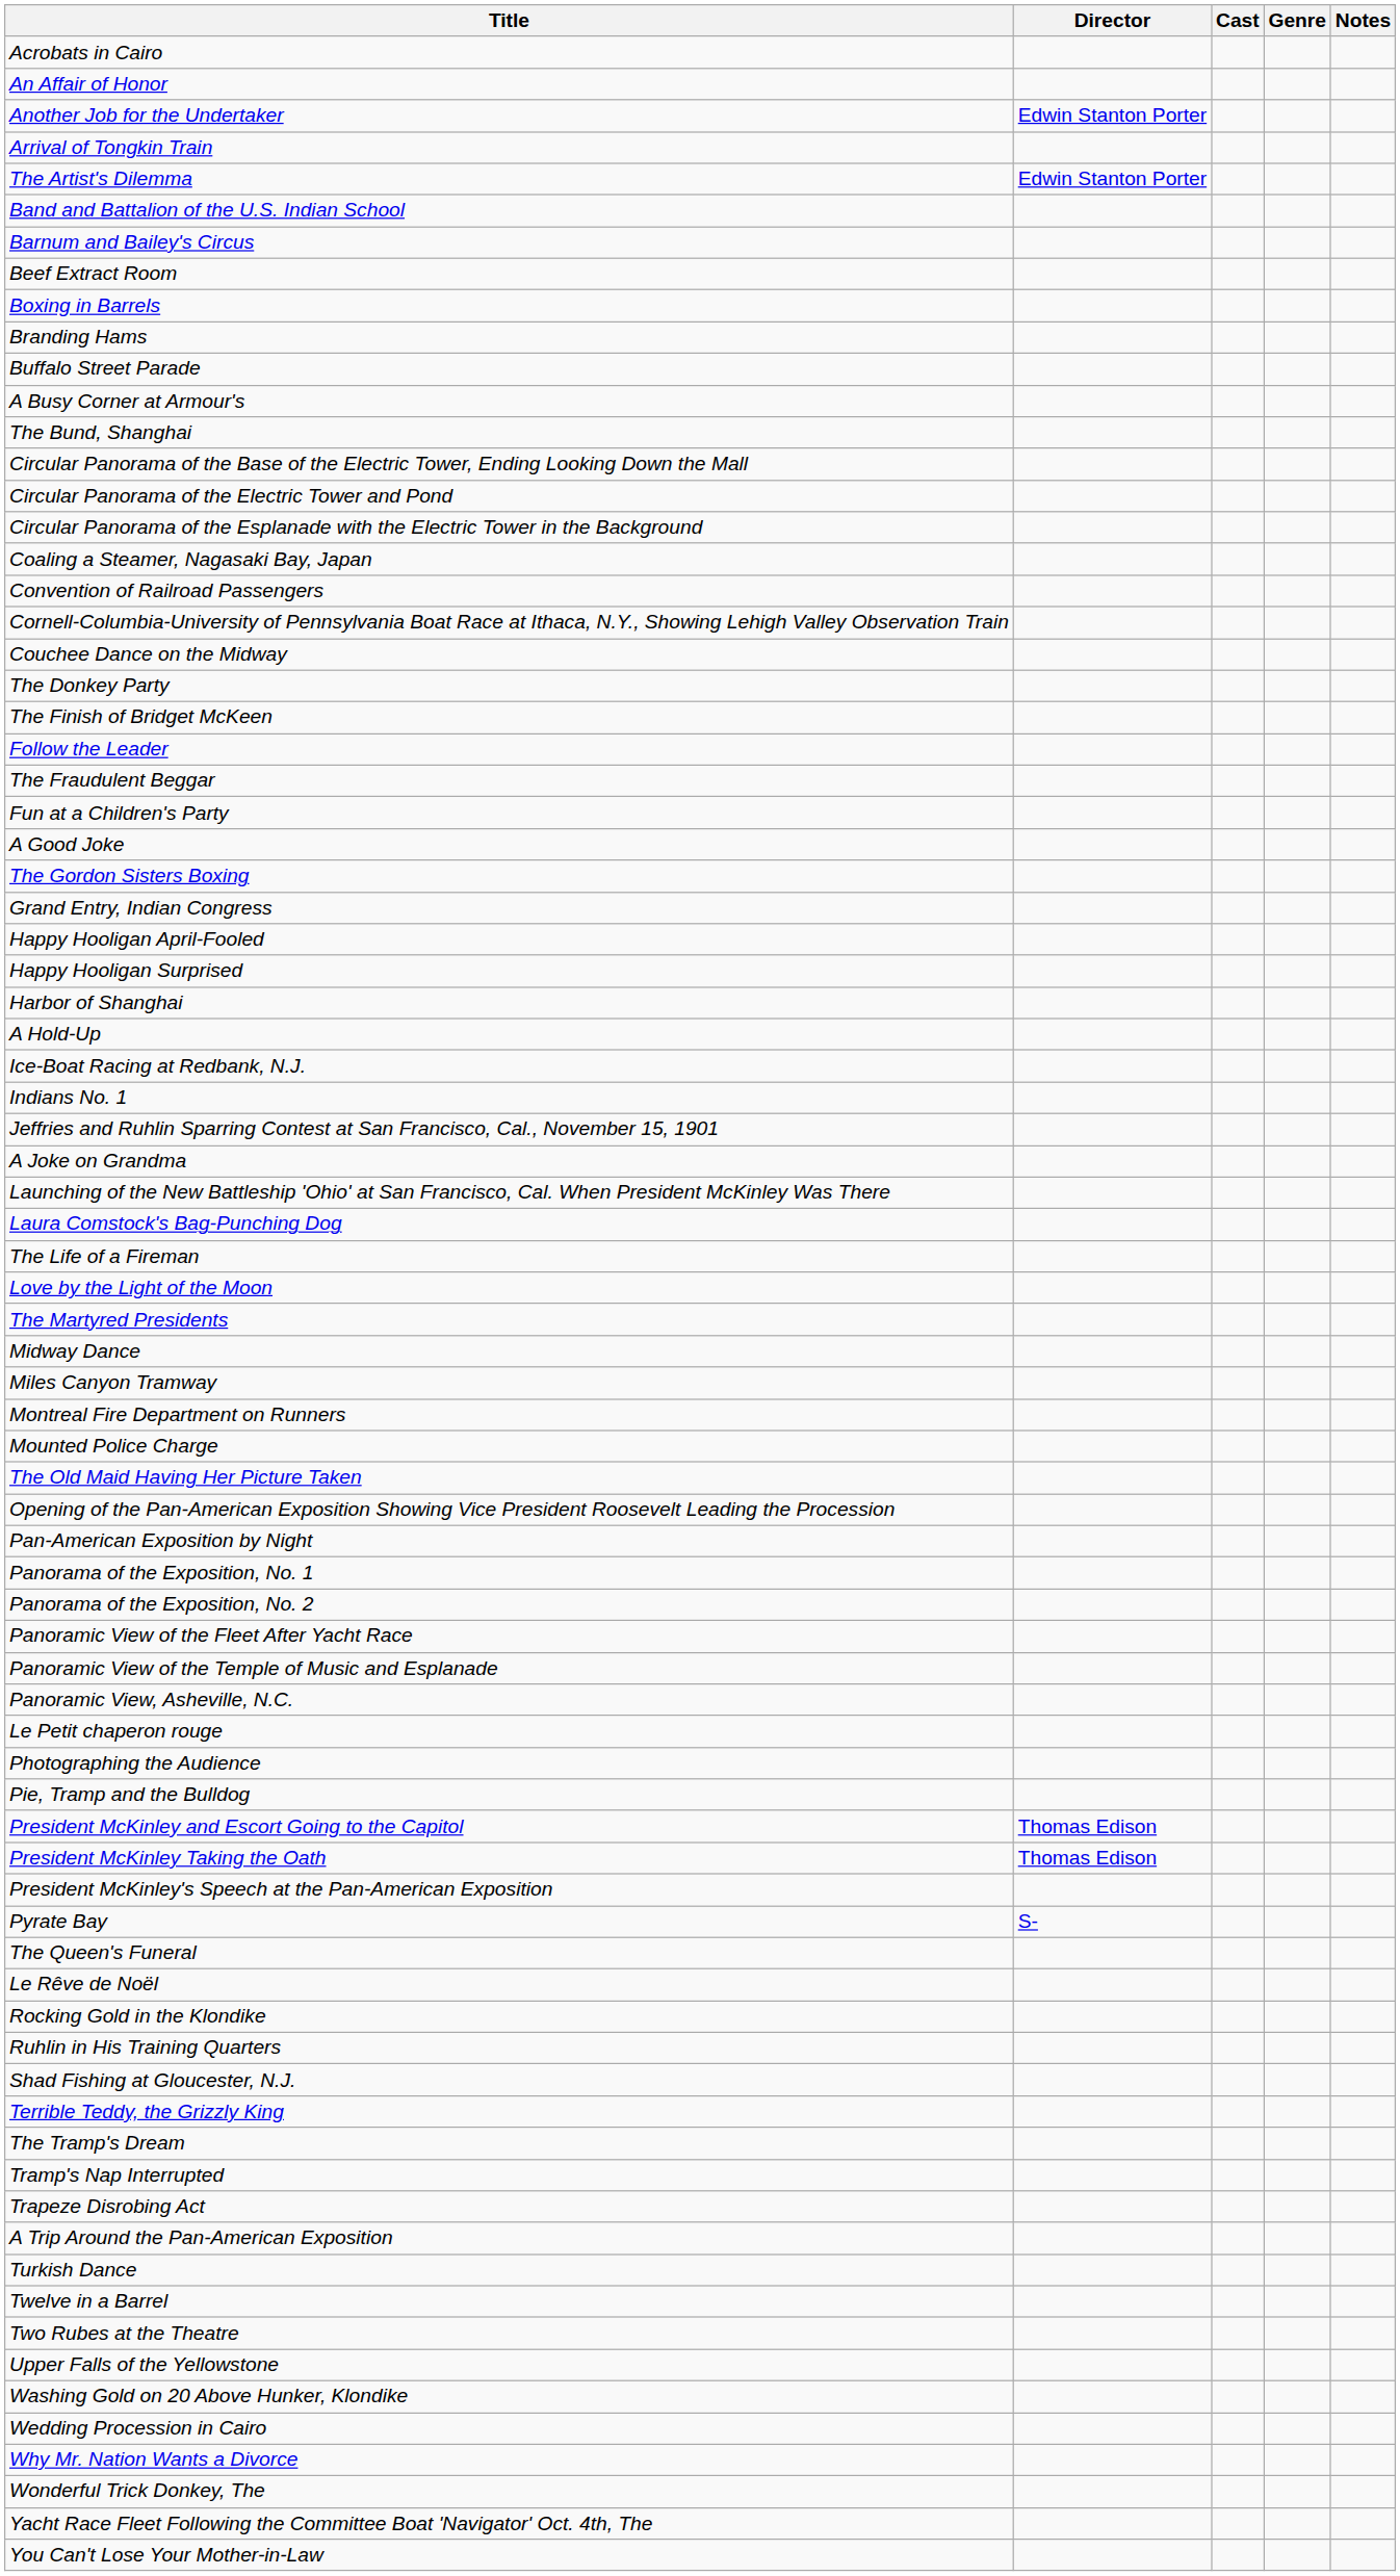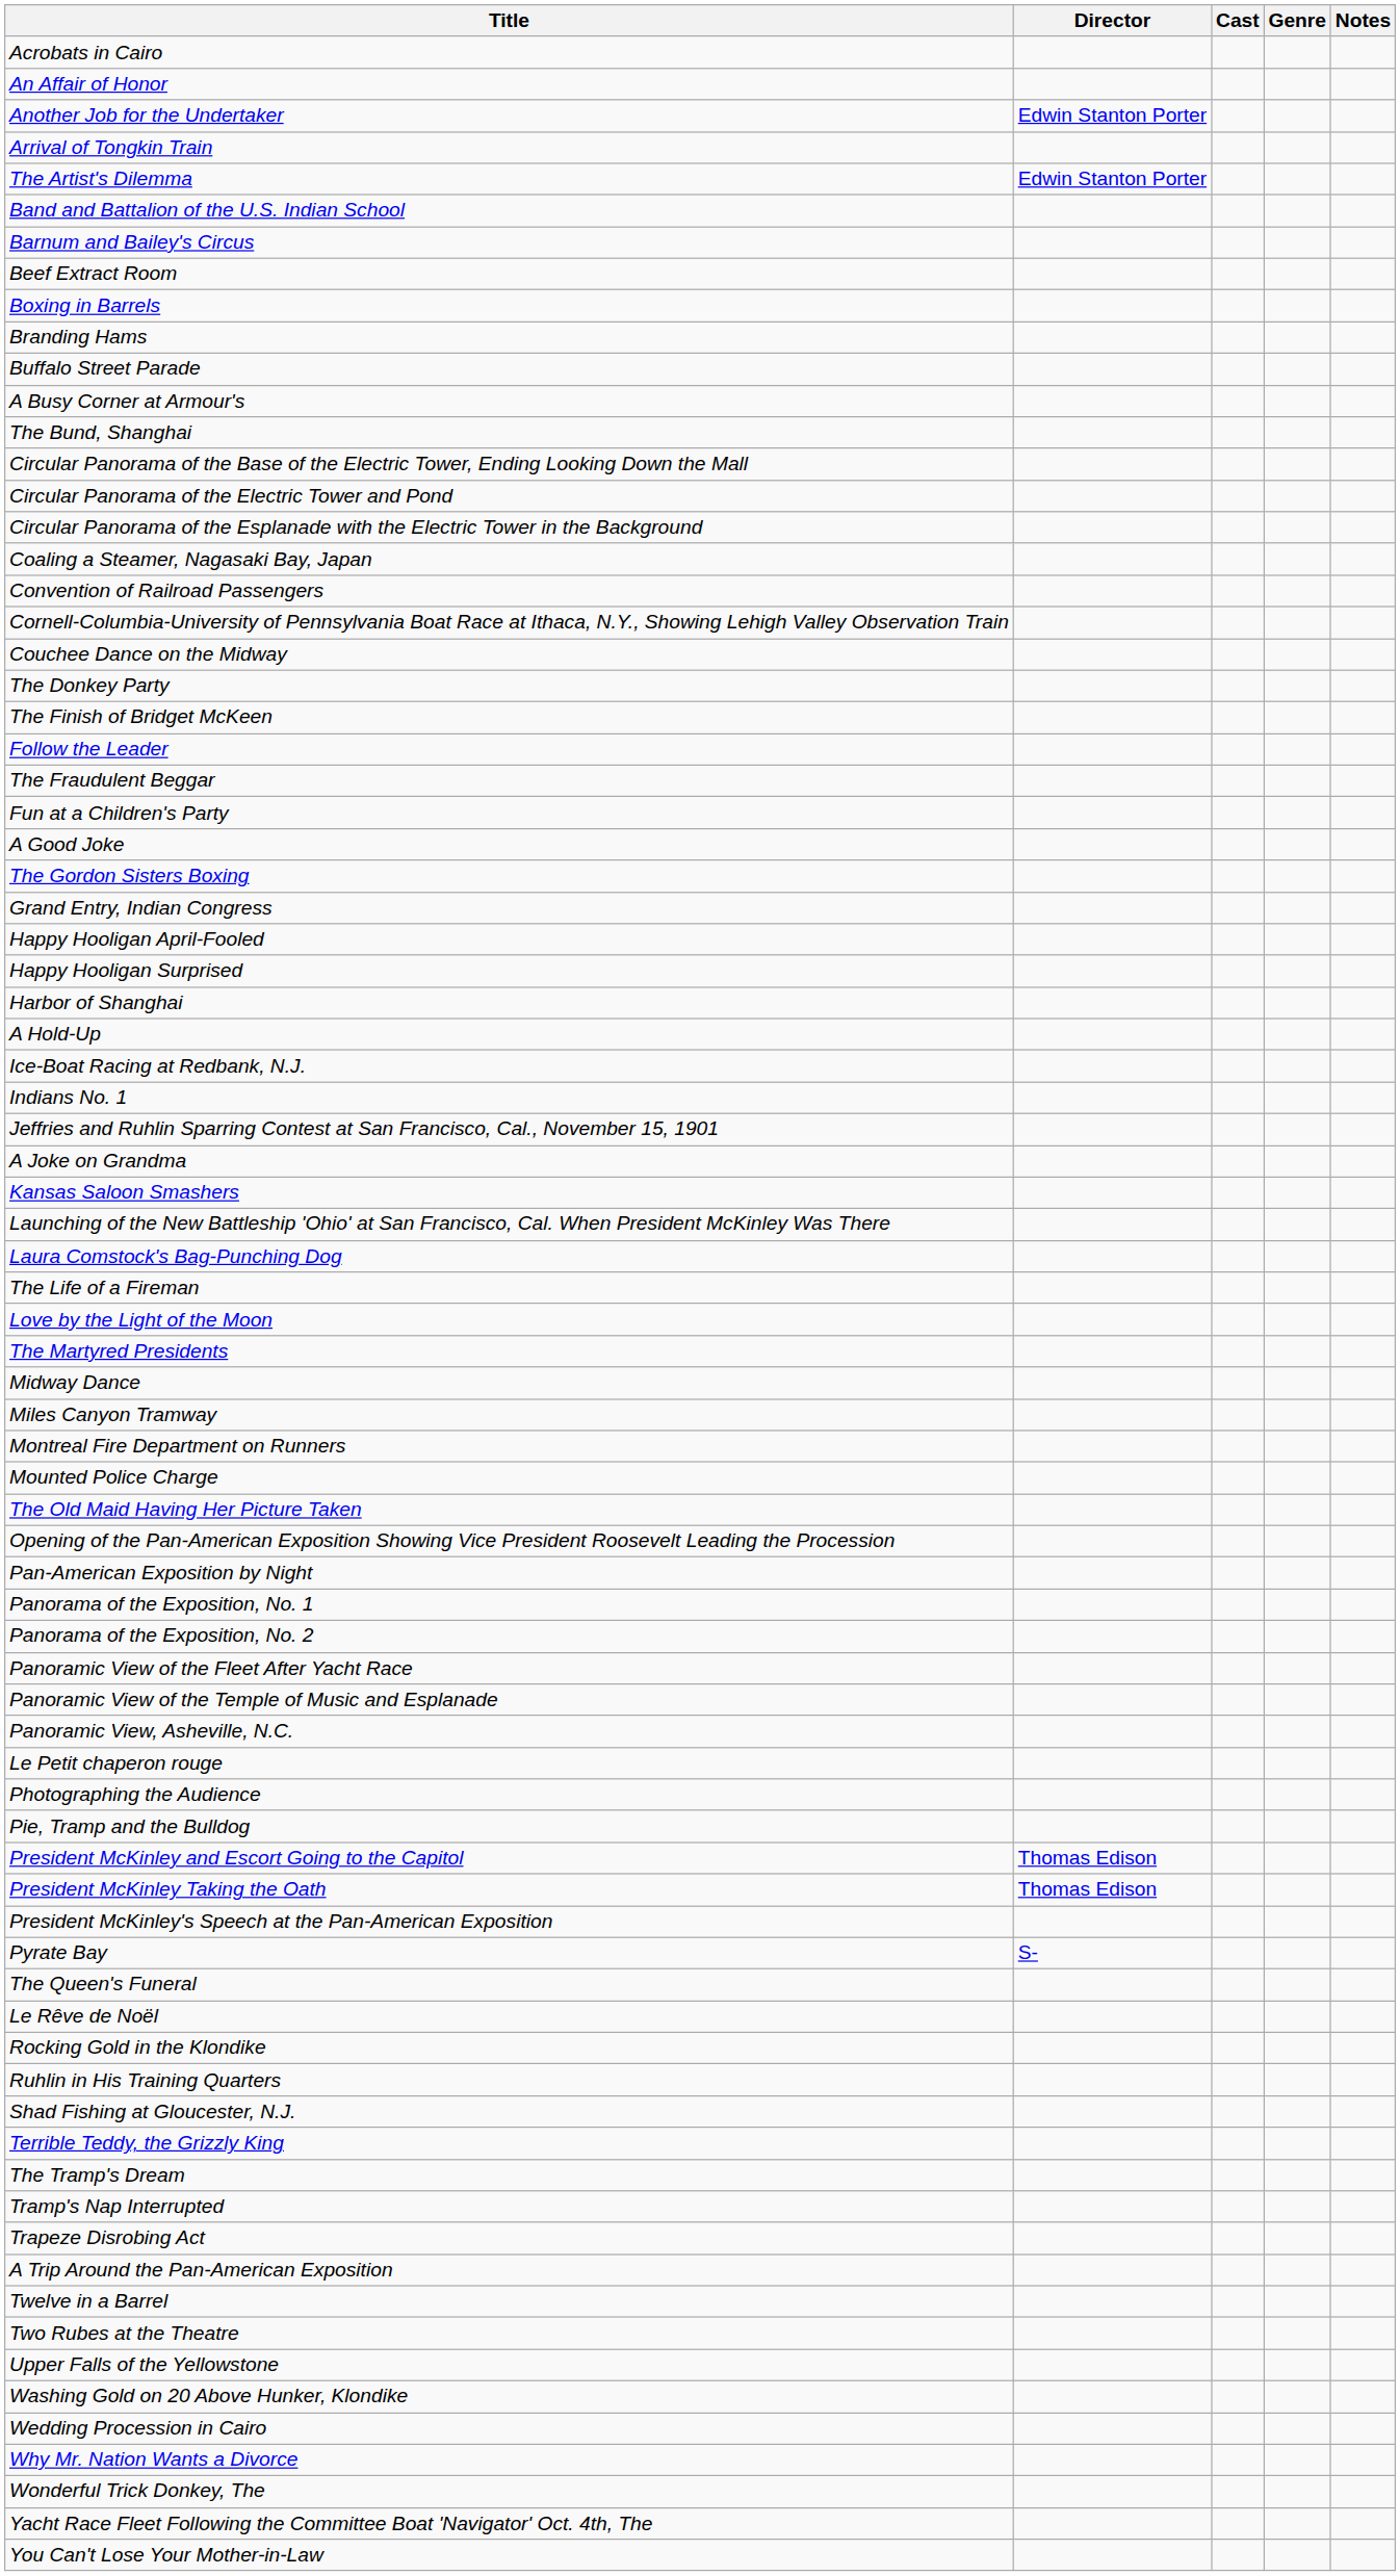 <table class="wikitable">
 <tr>
 <th>Title</th>
 <th>Director</th>
 <th>Cast</th>
 <th>Genre</th>
 <th>Notes</th>
 </tr>
 <tr>
 <td><em>Acrobats in Cairo</em></td>
 <td></td>
 <td></td>
 <td></td>
 <td></td>
 </tr>
 <tr>
 <td><em><a href='#'>An Affair of Honor</a></em></td>
 <td></td>
 <td></td>
 <td></td>
 <td></td>
 </tr>
 <tr>
 <td><em><a href='#'>Another Job for the Undertaker</a></em></td>
 <td><a href='#'>Edwin Stanton Porter</a></td>
 <td></td>
 <td></td>
 <td></td>
 </tr>
 <tr>
 <td><em><a href='#'>Arrival of Tongkin Train</a></em></td>
 <td></td>
 <td></td>
 <td></td>
 <td></td>
 </tr>
 <tr>
 <td><em><a href='#'>The Artist's Dilemma</a></em></td>
 <td><a href='#'>Edwin Stanton Porter</a></td>
 <td></td>
 <td></td>
 <td></td>
 </tr>
 <tr>
 <td><em><a href='#'>Band and Battalion of the U.S. Indian School</a></em></td>
 <td></td>
 <td></td>
 <td></td>
 <td></td>
 </tr>
 <tr>
 <td><em><a href='#'>Barnum and Bailey's Circus</a></em></td>
 <td></td>
 <td></td>
 <td></td>
 <td></td>
 </tr>
 <tr>
 <td><em>Beef Extract Room</em></td>
 <td></td>
 <td></td>
 <td></td>
 <td></td>
 </tr>
 <tr>
 <td><em><a href='#'>Boxing in Barrels</a></em></td>
 <td></td>
 <td></td>
 <td></td>
 <td></td>
 </tr>
 <tr>
 <td><em>Branding Hams</em></td>
 <td></td>
 <td></td>
 <td></td>
 <td></td>
 </tr>
 <tr>
 <td><em>Buffalo Street Parade</em></td>
 <td></td>
 <td></td>
 <td></td>
 <td></td>
 </tr>
 <tr>
 <td><em>A Busy Corner at Armour's</em></td>
 <td></td>
 <td></td>
 <td></td>
 <td></td>
 </tr>
 <tr>
 <td><em>The Bund, Shanghai</em></td>
 <td></td>
 <td></td>
 <td></td>
 <td></td>
 </tr>
 <tr>
 <td><em>Circular Panorama of the Base of the Electric Tower, Ending Looking Down the Mall</em></td>
 <td></td>
 <td></td>
 <td></td>
 <td></td>
 </tr>
 <tr>
 <td><em>Circular Panorama of the Electric Tower and Pond</em></td>
 <td></td>
 <td></td>
 <td></td>
 <td></td>
 </tr>
 <tr>
 <td><em>Circular Panorama of the Esplanade with the Electric Tower in the Background</em></td>
 <td></td>
 <td></td>
 <td></td>
 <td></td>
 </tr>
 <tr>
 <td><em>Coaling a Steamer, Nagasaki Bay, Japan</em></td>
 <td></td>
 <td></td>
 <td></td>
 <td></td>
 </tr>
 <tr>
 <td><em>Convention of Railroad Passengers</em></td>
 <td></td>
 <td></td>
 <td></td>
 <td></td>
 </tr>
 <tr>
 <td><em>Cornell-Columbia-University of Pennsylvania Boat Race at Ithaca, N.Y., Showing Lehigh Valley Observation Train</em></td>
 <td></td>
 <td></td>
 <td></td>
 <td></td>
 </tr>
 <tr>
 <td><em>Couchee Dance on the Midway</em></td>
 <td></td>
 <td></td>
 <td></td>
 <td></td>
 </tr>
 <tr>
 <td><em>The Donkey Party</em></td>
 <td></td>
 <td></td>
 <td></td>
 <td></td>
 </tr>
 <tr>
 <td><em>The Finish of Bridget McKeen</em></td>
 <td></td>
 <td></td>
 <td></td>
 <td></td>
 </tr>
 <tr>
 <td><em><a href='#'>Follow the Leader</a></em></td>
 <td></td>
 <td></td>
 <td></td>
 <td></td>
 </tr>
 <tr>
 <td><em>The Fraudulent Beggar</em></td>
 <td></td>
 <td></td>
 <td></td>
 <td></td>
 </tr>
 <tr>
 <td><em>Fun at a Children's Party</em></td>
 <td></td>
 <td></td>
 <td></td>
 <td></td>
 </tr>
 <tr>
 <td><em>A Good Joke</em></td>
 <td></td>
 <td></td>
 <td></td>
 <td></td>
 </tr>
 <tr>
 <td><em><a href='#'>The Gordon Sisters Boxing</a></em></td>
 <td></td>
 <td></td>
 <td></td>
 <td></td>
 </tr>
 <tr>
 <td><em>Grand Entry, Indian Congress</em></td>
 <td></td>
 <td></td>
 <td></td>
 <td></td>
 </tr>
 <tr>
 <td><em>Happy Hooligan April-Fooled</em></td>
 <td></td>
 <td></td>
 <td></td>
 <td></td>
 </tr>
 <tr>
 <td><em>Happy Hooligan Surprised</em></td>
 <td></td>
 <td></td>
 <td></td>
 <td></td>
 </tr>
 <tr>
 <td><em>Harbor of Shanghai</em></td>
 <td></td>
 <td></td>
 <td></td>
 <td></td>
 </tr>
 <tr>
 <td><em>A Hold-Up</em></td>
 <td></td>
 <td></td>
 <td></td>
 <td></td>
 </tr>
 <tr>
 <td><em>Ice-Boat Racing at Redbank, N.J.</em></td>
 <td></td>
 <td></td>
 <td></td>
 <td></td>
 </tr>
 <tr>
 <td><em>Indians No. 1</em></td>
 <td></td>
 <td></td>
 <td></td>
 <td></td>
 </tr>
 <tr>
 <td><em>Jeffries and Ruhlin Sparring Contest at San Francisco, Cal., November 15, 1901</em></td>
 <td></td>
 <td></td>
 <td></td>
 <td></td>
 </tr>
 <tr>
 <td><em>A Joke on Grandma</em></td>
 <td></td>
 <td></td>
 <td></td>
 <td></td>
 </tr>
 <tr>
+<td><em><a href='#'>Kansas Saloon Smashers</a></em></td>
+<td></td>
+<td></td>
+<td></td>
+<td></td>
+</tr>
+<tr>
 <td><em>Launching of the New Battleship 'Ohio' at San Francisco, Cal. When President McKinley Was There</em></td>
 <td></td>
 <td></td>
 <td></td>
 <td></td>
 </tr>
 <tr>
 <td><em><a href='#'>Laura Comstock's Bag-Punching Dog</a></em></td>
 <td></td>
 <td></td>
 <td></td>
 <td></td>
 </tr>
 <tr>
 <td><em>The Life of a Fireman</em></td>
 <td></td>
 <td></td>
 <td></td>
 <td></td>
 </tr>
 <tr>
 <td><em><a href='#'>Love by the Light of the Moon</a></em></td>
 <td></td>
 <td></td>
 <td></td>
 <td></td>
 </tr>
 <tr>
 <td><em><a href='#'>The Martyred Presidents</a></em></td>
 <td></td>
 <td></td>
 <td></td>
 <td></td>
 </tr>
 <tr>
 <td><em>Midway Dance</em></td>
 <td></td>
 <td></td>
 <td></td>
 <td></td>
 </tr>
 <tr>
 <td><em>Miles Canyon Tramway</em></td>
 <td></td>
 <td></td>
 <td></td>
 <td></td>
 </tr>
 <tr>
 <td><em>Montreal Fire Department on Runners</em></td>
 <td></td>
 <td></td>
 <td></td>
 <td></td>
 </tr>
 <tr>
 <td><em>Mounted Police Charge</em></td>
 <td></td>
 <td></td>
 <td></td>
 <td></td>
 </tr>
 <tr>
 <td><em><a href='#'>The Old Maid Having Her Picture Taken</a></em></td>
 <td></td>
 <td></td>
 <td></td>
 <td></td>
 </tr>
 <tr>
 <td><em>Opening of the Pan-American Exposition Showing Vice President Roosevelt Leading the Procession</em></td>
 <td></td>
 <td></td>
 <td></td>
 <td></td>
 </tr>
 <tr>
 <td><em>Pan-American Exposition by Night</em></td>
 <td></td>
 <td></td>
 <td></td>
 <td></td>
 </tr>
 <tr>
 <td><em>Panorama of the Exposition, No. 1</em></td>
 <td></td>
 <td></td>
 <td></td>
 <td></td>
 </tr>
 <tr>
 <td><em>Panorama of the Exposition, No. 2</em></td>
 <td></td>
 <td></td>
 <td></td>
 <td></td>
 </tr>
 <tr>
 <td><em>Panoramic View of the Fleet After Yacht Race</em></td>
 <td></td>
 <td></td>
 <td></td>
 <td></td>
 </tr>
 <tr>
 <td><em>Panoramic View of the Temple of Music and Esplanade</em></td>
 <td></td>
 <td></td>
 <td></td>
 <td></td>
 </tr>
 <tr>
 <td><em>Panoramic View, Asheville, N.C.</em></td>
 <td></td>
 <td></td>
 <td></td>
 <td></td>
 </tr>
 <tr>
 <td><em>Le Petit chaperon rouge</em></td>
 <td></td>
 <td></td>
 <td></td>
 <td></td>
 </tr>
 <tr>
 <td><em>Photographing the Audience</em></td>
 <td></td>
 <td></td>
 <td></td>
 <td></td>
 </tr>
 <tr>
 <td><em>Pie, Tramp and the Bulldog</em></td>
 <td></td>
 <td></td>
 <td></td>
 <td></td>
 </tr>
 <tr>
 <td><em><a href='#'>President McKinley and Escort Going to the Capitol</a></em></td>
 <td><a href='#'>Thomas Edison</a></td>
 <td></td>
 <td></td>
 <td></td>
 </tr>
 <tr>
 <td><em><a href='#'>President McKinley Taking the Oath</a></em></td>
 <td><a href='#'>Thomas Edison</a></td>
 <td></td>
 <td></td>
 <td></td>
 </tr>
 <tr>
 <td><em>President McKinley's Speech at the Pan-American Exposition</em></td>
 <td></td>
 <td></td>
 <td></td>
 <td></td>
 </tr>
 <tr>
 <td><em>Pyrate Bay</em></td>
 <td><a href='#'>S-</a></td>
 <td></td>
 <td></td>
 <td></td>
 </tr>
 <tr>
 <td><em>The Queen's Funeral</em></td>
 <td></td>
 <td></td>
 <td></td>
 <td></td>
 </tr>
 <tr>
 <td><em>Le Rêve de Noël</em></td>
 <td></td>
 <td></td>
 <td></td>
 <td></td>
 </tr>
 <tr>
 <td><em>Rocking Gold in the Klondike</em></td>
 <td></td>
 <td></td>
 <td></td>
 <td></td>
 </tr>
 <tr>
 <td><em>Ruhlin in His Training Quarters</em></td>
 <td></td>
 <td></td>
 <td></td>
 <td></td>
 </tr>
 <tr>
 <td><em>Shad Fishing at Gloucester, N.J.</em></td>
 <td></td>
 <td></td>
 <td></td>
 <td></td>
 </tr>
 <tr>
 <td><em><a href='#'>Terrible Teddy, the Grizzly King</a></em></td>
 <td></td>
 <td></td>
 <td></td>
 <td></td>
 </tr>
 <tr>
 <td><em>The Tramp's Dream</em></td>
 <td></td>
 <td></td>
 <td></td>
 <td></td>
 </tr>
 <tr>
 <td><em>Tramp's Nap Interrupted</em></td>
 <td></td>
 <td></td>
 <td></td>
 <td></td>
 </tr>
 <tr>
 <td><em>Trapeze Disrobing Act</em></td>
 <td></td>
 <td></td>
 <td></td>
 <td></td>
 </tr>
 <tr>
 <td><em>A Trip Around the Pan-American Exposition</em></td>
 <td></td>
 <td></td>
 <td></td>
 <td></td>
 </tr>
 <tr>
-<td><em>Turkish Dance</em></td>
-<td></td>
-<td></td>
-<td></td>
-<td></td>
-</tr>
-<tr>
 <td><em>Twelve in a Barrel</em></td>
 <td></td>
 <td></td>
 <td></td>
 <td></td>
 </tr>
 <tr>
 <td><em>Two Rubes at the Theatre</em></td>
 <td></td>
 <td></td>
 <td></td>
 <td></td>
 </tr>
 <tr>
 <td><em>Upper Falls of the Yellowstone</em></td>
 <td></td>
 <td></td>
 <td></td>
 <td></td>
 </tr>
 <tr>
 <td><em>Washing Gold on 20 Above Hunker, Klondike</em></td>
 <td></td>
 <td></td>
 <td></td>
 <td></td>
 </tr>
 <tr>
 <td><em>Wedding Procession in Cairo</em></td>
 <td></td>
 <td></td>
 <td></td>
 <td></td>
 </tr>
 <tr>
 <td><em><a href='#'>Why Mr. Nation Wants a Divorce</a></em></td>
 <td></td>
 <td></td>
 <td></td>
 <td></td>
 </tr>
 <tr>
 <td><em>Wonderful Trick Donkey, The</em></td>
 <td></td>
 <td></td>
 <td></td>
 <td></td>
 </tr>
 <tr>
 <td><em>Yacht Race Fleet Following the Committee Boat 'Navigator' Oct. 4th, The</em></td>
 <td></td>
 <td></td>
 <td></td>
 <td></td>
 </tr>
 <tr>
 <td><em>You Can't Lose Your Mother-in-Law</em></td>
 <td></td>
 <td></td>
 <td></td>
 <td></td>
 </tr>
 </table>
